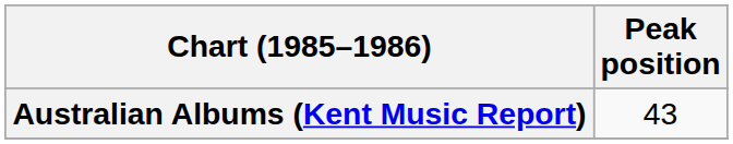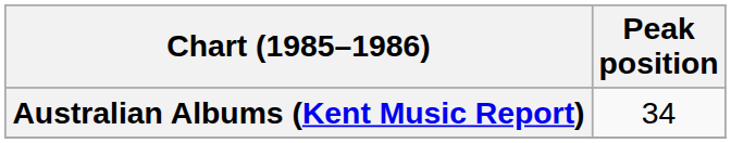 <table class="wikitable sortable plainrowheaders">
 <tr>
 <th>Chart (1985–1986)</th>
 <th>Peak<br>position</th>
 </tr>
 <tr>
 <th scope="row">Australian Albums (<a href='#'>Kent Music Report</a>)</th>
-<td align="center">43</td>
+<td align="center">34</td>
 </tr>
 <tr>
 </tr>
 <tr>
 </tr>
 <tr>
 </tr>
 <tr>
 </tr>
 <tr>
 </tr>
 <tr>
 </tr>
 <tr>
 </tr>
 </table>
